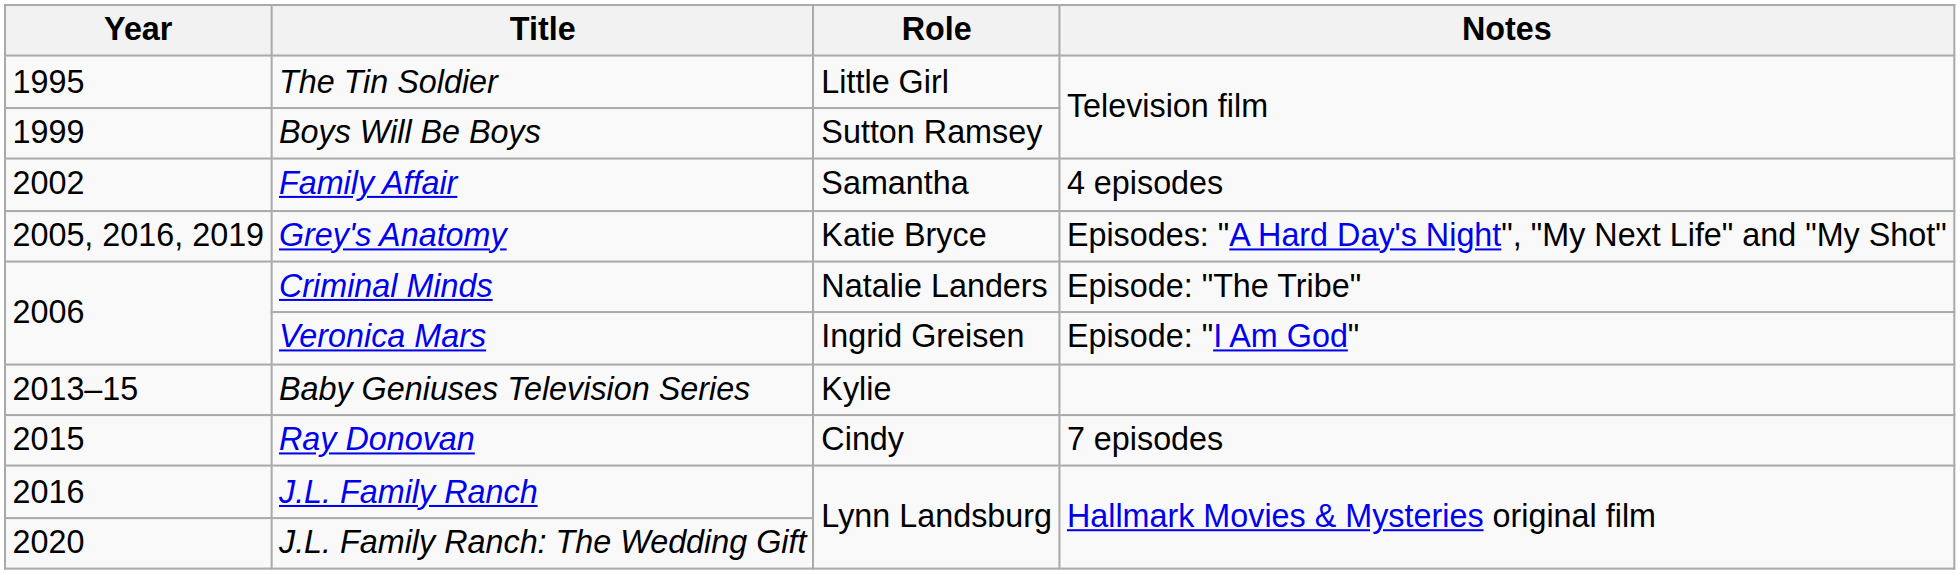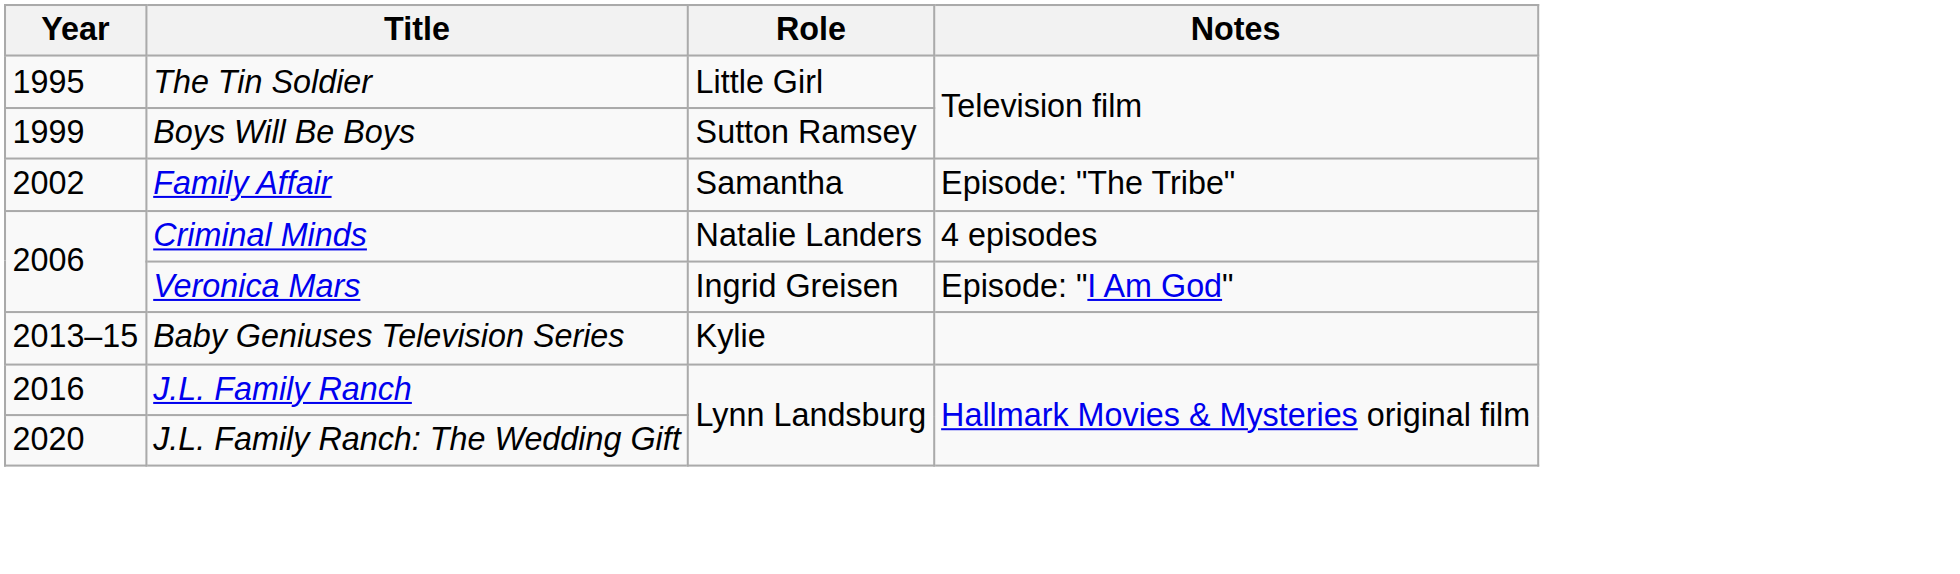 <table class="wikitable sortable">
 <tr>
 <th>Year</th>
 <th>Title</th>
 <th>Role</th>
 <th class="unsortable">Notes</th>
 </tr>
 <tr>
 <td>1995</td>
 <td><em>The Tin Soldier</em></td>
 <td>Little Girl</td>
 <td rowspan="2">Television film</td>
 </tr>
 <tr>
 <td>1999</td>
 <td><em>Boys Will Be Boys</em></td>
 <td>Sutton Ramsey</td>
 </tr>
 <tr>
 <td>2002</td>
 <td><em><a href='#'>Family Affair</a></em></td>
 <td>Samantha</td>
-<td>4 episodes</td>
-</tr>
-<tr>
-<td>2005, 2016, 2019</td>
-<td><em><a href='#'>Grey's Anatomy</a></em></td>
-<td>Katie Bryce</td>
-<td>Episodes: "<a href='#'>A Hard Day's Night</a>", "My Next Life" and "My Shot"</td>
+<td>Episode: "The Tribe"</td>
 </tr>
 <tr>
 <td rowspan="2">2006</td>
 <td><em><a href='#'>Criminal Minds</a></em></td>
 <td>Natalie Landers</td>
-<td>Episode: "The Tribe"</td>
+<td>4 episodes</td>
 </tr>
 <tr>
 <td><em><a href='#'>Veronica Mars</a></em></td>
 <td>Ingrid Greisen</td>
 <td>Episode: "<a href='#'>I Am God</a>"</td>
 </tr>
 <tr>
 <td>2013–15</td>
 <td><em>Baby Geniuses Television Series</em></td>
 <td>Kylie</td>
 <td></td>
 </tr>
 <tr>
-<td>2015</td>
-<td><em><a href='#'>Ray Donovan</a></em></td>
-<td>Cindy</td>
-<td>7 episodes</td>
-</tr>
-<tr>
 <td>2016</td>
 <td><em><a href='#'>J.L. Family Ranch</a></em></td>
 <td rowspan="2">Lynn Landsburg</td>
 <td rowspan="2"><a href='#'>Hallmark Movies & Mysteries</a> original film</td>
 </tr>
 <tr>
 <td>2020</td>
 <td><em>J.L. Family Ranch: The Wedding Gift</em></td>
 </tr>
 </table>
